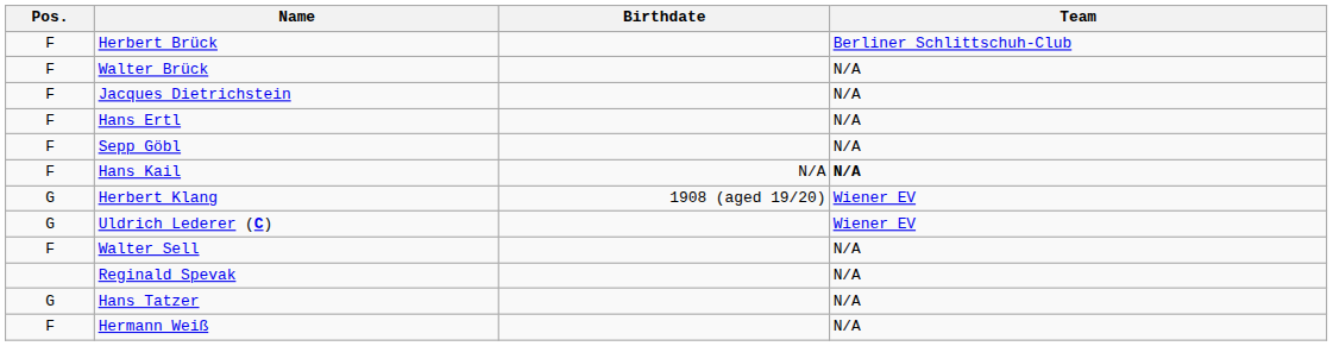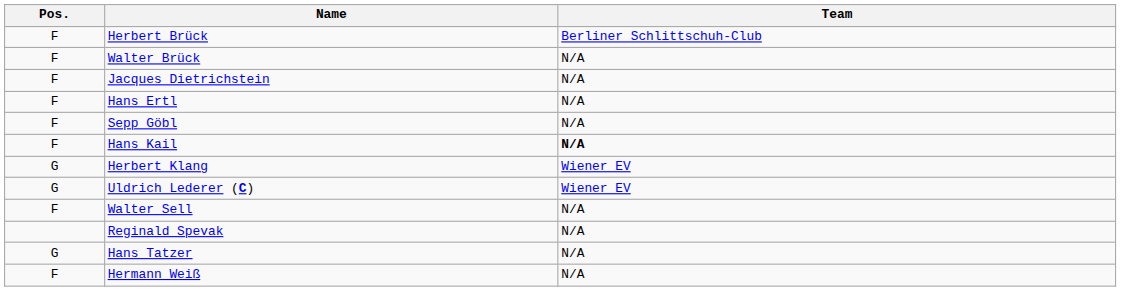 <table class="wikitable sortable" width="80%" style="font-size: 90%; text-align: center;">
 <tr>
 <th>Pos.</th>
 <th>Name</th>
-<th>Birthdate</th>
 <th>Team</th>
 </tr>
 <tr>
 <td>F</td>
 <td style="text-align:left;"><a href='#'>Herbert Brück</a></td>
-<td style="text-align:right;"></td>
 <td style="text-align:left;"> <a href='#'>Berliner Schlittschuh-Club</a></td>
 </tr>
 <tr>
 <td>F</td>
 <td style="text-align:left;"><a href='#'>Walter Brück</a></td>
-<td style="text-align:right;"></td>
 <td style="text-align:left;">N/A</td>
 </tr>
 <tr>
 <td>F</td>
 <td style="text-align:left;"><a href='#'>Jacques Dietrichstein</a></td>
-<td style="text-align:right;"></td>
 <td style="text-align:left;">N/A</td>
 </tr>
 <tr>
 <td>F</td>
 <td style="text-align:left;"><a href='#'>Hans Ertl</a></td>
-<td style="text-align:right;"></td>
 <td style="text-align:left;">N/A</td>
 </tr>
 <tr>
 <td>F</td>
 <td style="text-align:left;"><a href='#'>Sepp Göbl</a></td>
-<td style="text-align:right;"></td>
 <td style="text-align:left;">N/A</td>
 </tr>
 <tr>
 <td>F</td>
 <td style="text-align:left;"><a href='#'>Hans Kail</a></td>
-<td style="text-align:right;">N/A</td>
 <td style="text-align:left;"><strong>N/A</strong></td>
 </tr>
 <tr>
 <td>G</td>
 <td style="text-align:left;"><a href='#'>Herbert Klang</a></td>
-<td style="text-align:right;">1908 (aged 19/20)</td>
 <td style="text-align:left;"> <a href='#'>Wiener EV</a></td>
 </tr>
 <tr>
 <td>G</td>
 <td style="text-align:left;"><a href='#'>Uldrich Lederer</a> (<strong><a href='#'>C</a></strong>)</td>
-<td style="text-align:right;"></td>
 <td style="text-align:left;"> <a href='#'>Wiener EV</a></td>
 </tr>
 <tr>
 <td>F</td>
 <td style="text-align:left;"><a href='#'>Walter Sell</a></td>
-<td style="text-align:right;"></td>
 <td style="text-align:left;">N/A</td>
 </tr>
 <tr>
 <td></td>
 <td style="text-align:left;"><a href='#'>Reginald Spevak</a></td>
-<td style="text-align:right;"></td>
 <td style="text-align:left;">N/A</td>
 </tr>
 <tr>
 <td>G</td>
 <td style="text-align:left;"><a href='#'>Hans Tatzer</a></td>
-<td style="text-align:right;"></td>
 <td style="text-align:left;">N/A</td>
 </tr>
 <tr>
 <td>F</td>
 <td style="text-align:left;"><a href='#'>Hermann Weiß</a></td>
-<td style="text-align:right;"></td>
 <td style="text-align:left;">N/A</td>
 </tr>
 </table>
